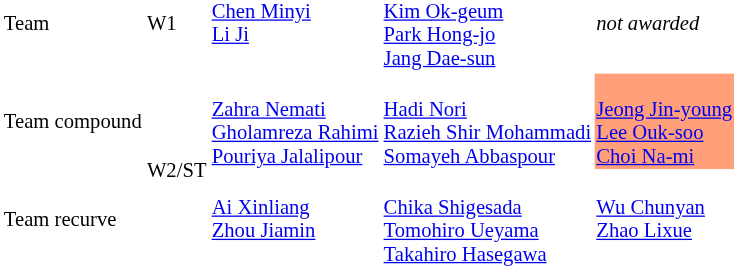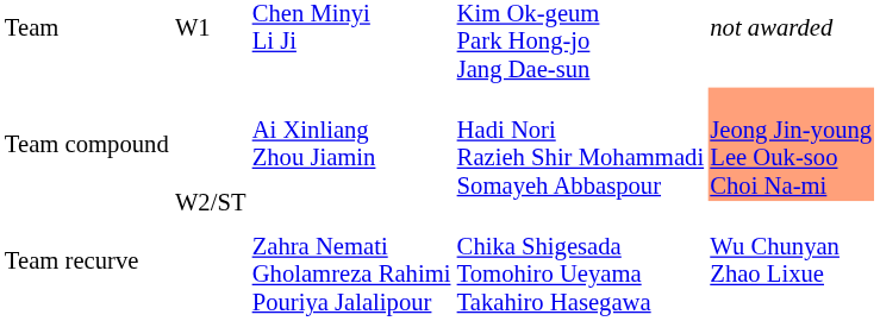 <table>
 <tr>
 <td>Team</td>
 <td>W1</td>
 <td valign=top><br><a href='#'>Chen Minyi</a><br><a href='#'>Li Ji</a></td>
 <td><br><a href='#'>Kim Ok-geum</a><br><a href='#'>Park Hong-jo</a><br><a href='#'>Jang Dae-sun</a></td>
 <td><em>not awarded</em></td>
 </tr>
 <tr>
 <td>Team compound</td>
 <td rowspan=2>W2/ST</td>
-<td><br><a href='#'>Zahra Nemati</a><br><a href='#'>Gholamreza Rahimi</a><br><a href='#'>Pouriya Jalalipour</a></td>
+<td valign=top><br><a href='#'>Ai Xinliang</a><br><a href='#'>Zhou Jiamin</a></td>
 <td><br><a href='#'>Hadi Nori</a><br><a href='#'>Razieh Shir Mohammadi</a><br><a href='#'>Somayeh Abbaspour</a></td>
 <td style="background: lightsalmon;"><br><a href='#'>Jeong Jin-young</a><br><a href='#'>Lee Ouk-soo</a><br><a href='#'>Choi Na-mi</a></td>
 </tr>
 <tr>
 <td>Team recurve</td>
-<td valign=top><br><a href='#'>Ai Xinliang</a><br><a href='#'>Zhou Jiamin</a></td>
+<td><br><a href='#'>Zahra Nemati</a><br><a href='#'>Gholamreza Rahimi</a><br><a href='#'>Pouriya Jalalipour</a></td>
 <td><br><a href='#'>Chika Shigesada</a><br><a href='#'>Tomohiro Ueyama</a><br><a href='#'>Takahiro Hasegawa</a></td>
 <td valign=top><br><a href='#'>Wu Chunyan</a><br><a href='#'>Zhao Lixue</a></td>
 </tr>
 </table>
